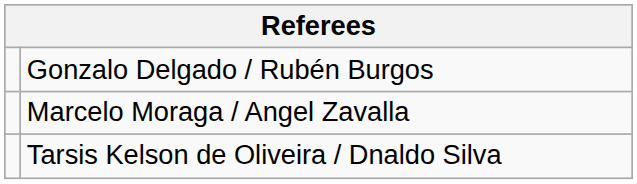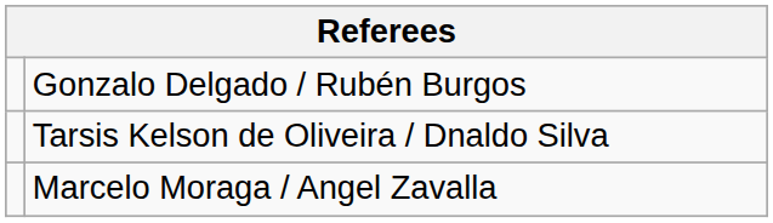 <table class="wikitable" style="width:370px;">
 <tr>
 <th colspan=2>Referees</th>
 </tr>
 <tr>
 <td align=left></td>
 <td>Gonzalo Delgado / Rubén Burgos</td>
 </tr>
 <tr>
 <td align=left></td>
-<td>Marcelo Moraga / Angel Zavalla</td>
+<td>Tarsis Kelson de Oliveira / Dnaldo Silva</td>
 </tr>
 <tr>
 <td align=left></td>
-<td>Tarsis Kelson de Oliveira / Dnaldo Silva</td>
+<td>Marcelo Moraga / Angel Zavalla</td>
 </tr>
 </table>
